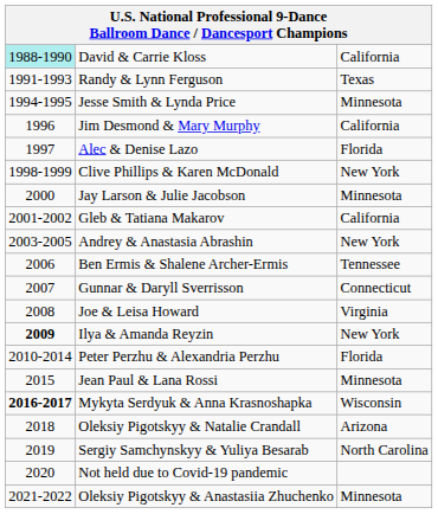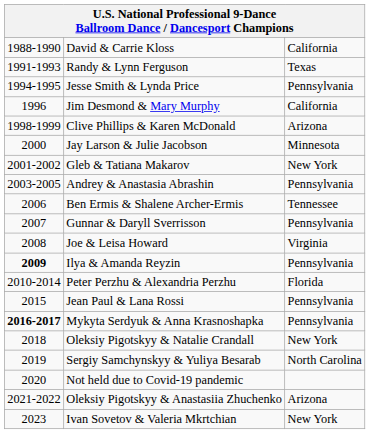 <table class="wikitable">
 <tr>
 <th colspan=3 align="center">U.S. National Professional 9-Dance<br><a href='#'>Ballroom Dance</a> / <a href='#'>Dancesport</a> Champions</th>
 </tr>
 <tr>
-<td align="center" style="background: paleturquoise;">1988-1990</td>
+<td align="center">1988-1990</td>
 <td>David & Carrie Kloss</td>
 <td align="left"> California</td>
 </tr>
 <tr>
 <td align="center">1991-1993</td>
 <td>Randy & Lynn Ferguson</td>
 <td align="left"> Texas</td>
 </tr>
 <tr>
 <td align="center">1994-1995</td>
 <td>Jesse Smith & Lynda Price</td>
-<td align="left"> Minnesota</td>
+<td align="left"> Pennsylvania</td>
 </tr>
 <tr>
 <td align="center">1996</td>
 <td>Jim Desmond & <a href='#'>Mary Murphy</a></td>
 <td align="left"> California</td>
 </tr>
 <tr>
-<td align="center">1997</td>
-<td><a href='#'>Alec</a> & Denise Lazo</td>
-<td align="left"> Florida</td>
-</tr>
-<tr>
 <td align="center">1998-1999</td>
 <td>Clive Phillips & Karen McDonald</td>
-<td align="left"> New York</td>
+<td align="left"> Arizona</td>
 </tr>
 <tr>
 <td align="center">2000</td>
 <td>Jay Larson & Julie Jacobson</td>
 <td align="left"> Minnesota</td>
 </tr>
 <tr>
 <td align="center">2001-2002</td>
 <td>Gleb & Tatiana Makarov</td>
-<td align="left"> California</td>
+<td align="left"> New York</td>
 </tr>
 <tr>
 <td align="center">2003-2005</td>
 <td>Andrey & Anastasia Abrashin</td>
-<td align="left"> New York</td>
+<td align="left"> Pennsylvania</td>
 </tr>
 <tr>
 <td align="center">2006</td>
 <td>Ben Ermis & Shalene Archer-Ermis</td>
 <td align="left"> Tennessee</td>
 </tr>
 <tr>
 <td align="center">2007</td>
 <td>Gunnar & Daryll Sverrisson</td>
-<td align="left"> Connecticut</td>
+<td align="left"> Pennsylvania</td>
 </tr>
 <tr>
 <td align="center">2008</td>
 <td>Joe & Leisa Howard</td>
 <td align="left"> Virginia</td>
 </tr>
 <tr>
 <td align="center"><strong>2009</strong></td>
 <td>Ilya & Amanda Reyzin</td>
-<td align="left"> New York</td>
+<td align="left"> Pennsylvania</td>
 </tr>
 <tr>
 <td align="center">2010-2014</td>
 <td>Peter Perzhu & Alexandria Perzhu</td>
 <td align="left"> Florida</td>
 </tr>
 <tr>
 <td align="center">2015</td>
 <td>Jean Paul & Lana Rossi</td>
-<td align="left"> Minnesota</td>
+<td align="left"> Pennsylvania</td>
 </tr>
 <tr>
 <td align="center"><strong>2016-2017</strong></td>
 <td>Mykyta Serdyuk & Anna Krasnoshapka</td>
-<td align="left"> Wisconsin</td>
+<td align="left"> Pennsylvania</td>
 </tr>
 <tr>
 <td align="center">2018</td>
 <td>Oleksiy Pigotskyy & Natalie Crandall</td>
-<td align="left"> Arizona</td>
+<td align="left"> New York</td>
 </tr>
 <tr>
 <td align="center">2019</td>
 <td>Sergiy Samchynskyy & Yuliya Besarab</td>
 <td align="left"> North Carolina</td>
 </tr>
 <tr>
 <td align="center">2020</td>
 <td>Not held due to Covid-19 pandemic</td>
 <td></td>
 </tr>
 <tr>
 <td align="center">2021-2022</td>
 <td>Oleksiy Pigotskyy & Anastasiia Zhuchenko</td>
-<td align="left"> Minnesota</td>
+<td align="left"> Arizona</td>
+</tr>
+<tr>
+<td align="center">2023</td>
+<td>Ivan Sovetov & Valeria Mkrtchian</td>
+<td align="left"> New York</td>
 </tr>
 </table>
